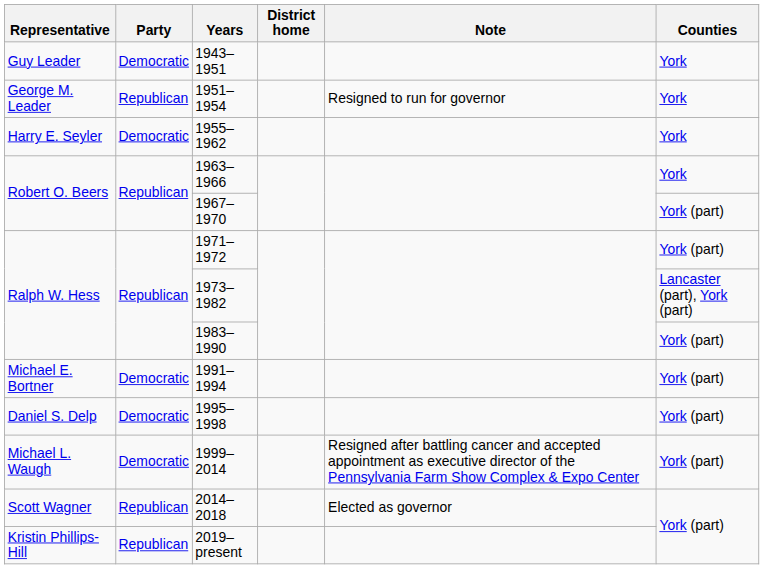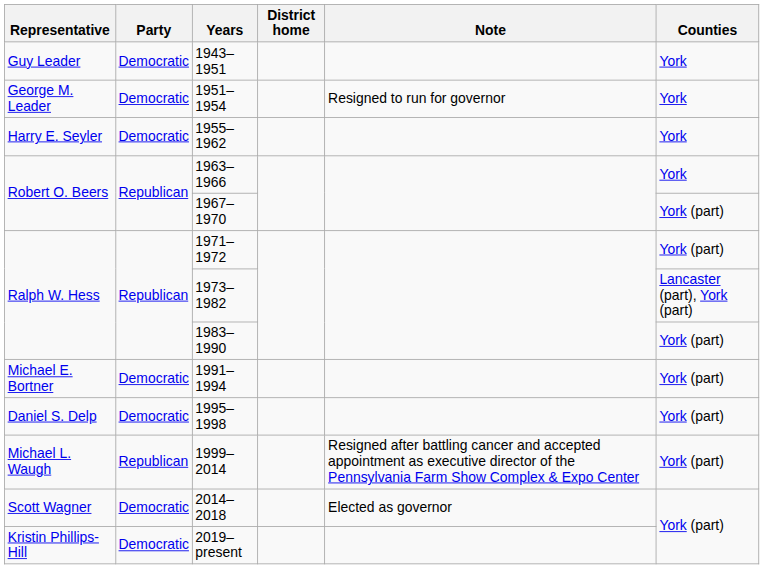 <table class=wikitable>
 <tr valign=bottom>
 <th>Representative</th>
 <th>Party</th>
 <th>Years</th>
 <th>District home</th>
 <th>Note</th>
 <th>Counties</th>
 </tr>
 <tr>
 <td><a href='#'>Guy Leader</a></td>
 <td><a href='#'>Democratic</a></td>
 <td>1943–1951</td>
 <td></td>
 <td></td>
 <td><a href='#'>York</a></td>
 </tr>
 <tr>
 <td><a href='#'>George M. Leader</a></td>
-<td><a href='#'>Republican</a></td>
+<td><a href='#'>Democratic</a></td>
 <td>1951–1954</td>
 <td></td>
 <td>Resigned to run for governor</td>
 <td><a href='#'>York</a></td>
 </tr>
 <tr>
 <td><a href='#'>Harry E. Seyler</a></td>
 <td><a href='#'>Democratic</a></td>
 <td>1955–1962</td>
 <td></td>
 <td></td>
 <td><a href='#'>York</a></td>
 </tr>
 <tr>
 <td rowspan=2><a href='#'>Robert O. Beers</a></td>
 <td rowspan=2><a href='#'>Republican</a></td>
 <td>1963–1966</td>
 <td rowspan=2> </td>
 <td rowspan=2> </td>
 <td><a href='#'>York</a></td>
 </tr>
 <tr>
 <td>1967–1970</td>
 <td><a href='#'>York</a> (part)</td>
 </tr>
 <tr>
 <td rowspan=3><a href='#'>Ralph W. Hess</a></td>
 <td rowspan=3><a href='#'>Republican</a></td>
 <td>1971–1972</td>
 <td rowspan=3> </td>
 <td rowspan=3> </td>
 <td><a href='#'>York</a> (part)</td>
 </tr>
 <tr>
 <td>1973–1982</td>
 <td><a href='#'>Lancaster</a> (part), <a href='#'>York</a> (part)</td>
 </tr>
 <tr>
 <td>1983–1990</td>
 <td><a href='#'>York</a> (part)</td>
 </tr>
 <tr>
 <td><a href='#'>Michael E. Bortner</a></td>
 <td><a href='#'>Democratic</a></td>
 <td>1991–1994</td>
 <td></td>
 <td></td>
 <td><a href='#'>York</a> (part)</td>
 </tr>
 <tr>
 <td><a href='#'>Daniel S. Delp</a></td>
 <td><a href='#'>Democratic</a></td>
 <td>1995–1998</td>
 <td></td>
 <td></td>
 <td><a href='#'>York</a> (part)</td>
 </tr>
 <tr>
 <td><a href='#'>Michael L. Waugh</a></td>
-<td><a href='#'>Democratic</a></td>
+<td><a href='#'>Republican</a></td>
 <td>1999–2014</td>
 <td></td>
 <td>Resigned after battling cancer and accepted appointment as executive director of the <a href='#'>Pennsylvania Farm Show Complex & Expo Center</a></td>
 <td><a href='#'>York</a> (part)</td>
 </tr>
 <tr>
 <td><a href='#'>Scott Wagner</a></td>
-<td><a href='#'>Republican</a></td>
+<td><a href='#'>Democratic</a></td>
 <td>2014–2018</td>
 <td></td>
 <td>Elected as governor</td>
 <td rowspan=2><a href='#'>York</a> (part)</td>
 </tr>
 <tr>
 <td><a href='#'>Kristin Phillips-Hill</a></td>
-<td><a href='#'>Republican</a></td>
+<td><a href='#'>Democratic</a></td>
 <td>2019–present</td>
 <td></td>
 <td></td>
 </tr>
 </table>
